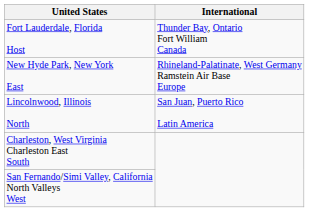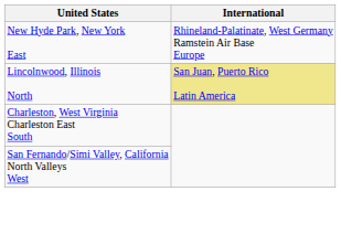 <table class="wikitable">
 <tr>
 <th>United States</th>
 <th>International</th>
-</tr>
-<tr>
-<td> <a href='#'>Fort Lauderdale</a>, <a href='#'>Florida</a><br><br><a href='#'>Host</a></td>
-<td> <a href='#'>Thunder Bay</a>, <a href='#'>Ontario</a><br>Fort William<br><a href='#'>Canada</a></td>
 </tr>
 <tr>
 <td> <a href='#'>New Hyde Park</a>, <a href='#'>New York</a><br><br><a href='#'>East</a></td>
 <td> <a href='#'>Rhineland-Palatinate</a>, <a href='#'>West Germany</a><br>Ramstein Air Base<br><a href='#'>Europe</a></td>
 </tr>
 <tr>
 <td> <a href='#'>Lincolnwood</a>, <a href='#'>Illinois</a><br><br><a href='#'>North</a></td>
-<td> <a href='#'>San Juan</a>, <a href='#'>Puerto Rico</a><br><br><a href='#'>Latin America</a></td>
+<td style="background: khaki;"> <a href='#'>San Juan</a>, <a href='#'>Puerto Rico</a><br><br><a href='#'>Latin America</a></td>
 </tr>
 <tr>
 <td> <a href='#'>Charleston</a>, <a href='#'>West Virginia</a><br>Charleston East<br><a href='#'>South</a></td>
 <td rowspan=2></td>
 </tr>
 <tr>
 <td> <a href='#'>San Fernando</a>/<a href='#'>Simi Valley</a>, <a href='#'>California</a><br>North Valleys<br><a href='#'>West</a></td>
 </tr>
 </table>
